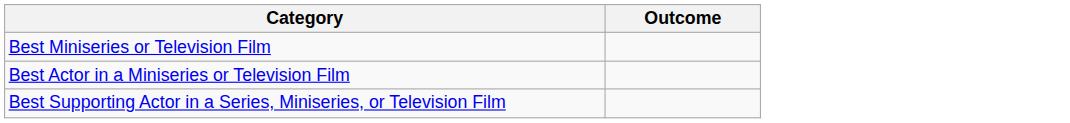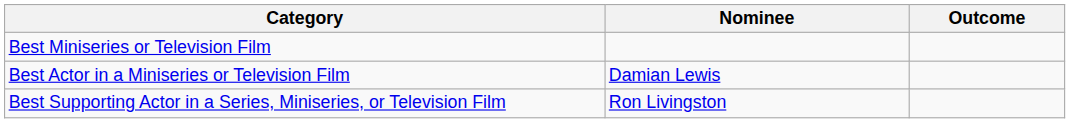 <table class="wikitable">
 <tr>
 <th style="width:400pt;">Category</th>
+<th style="width:200pt;">Nominee</th>
 <th style="width:100pt;">Outcome</th>
 </tr>
 <tr>
 <td><a href='#'>Best Miniseries or Television Film</a></td>
 <td></td>
+<td></td>
 </tr>
 <tr>
 <td><a href='#'>Best Actor in a Miniseries or Television Film</a></td>
+<td><a href='#'>Damian Lewis</a></td>
 <td></td>
 </tr>
 <tr>
 <td><a href='#'>Best Supporting Actor in a Series, Miniseries, or Television Film</a></td>
+<td><a href='#'>Ron Livingston</a></td>
 <td></td>
 </tr>
 </table>
